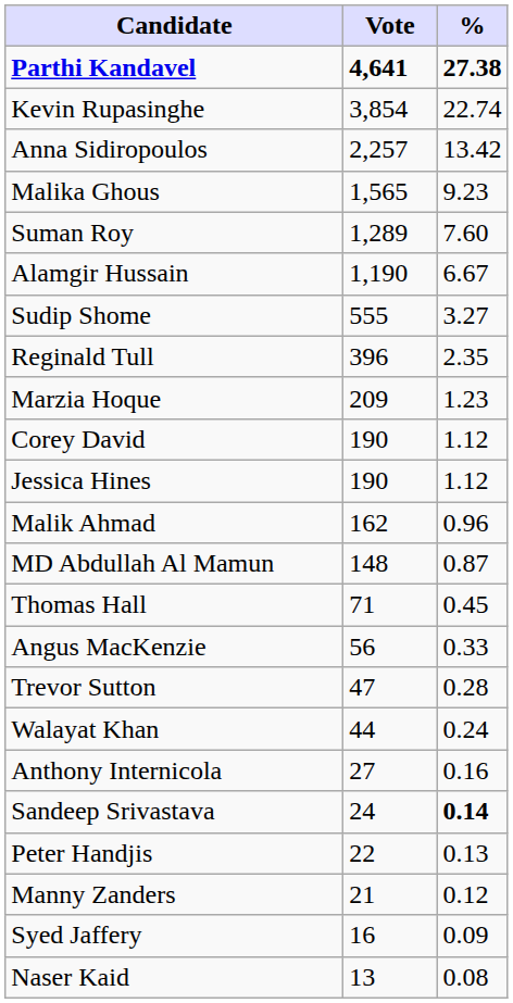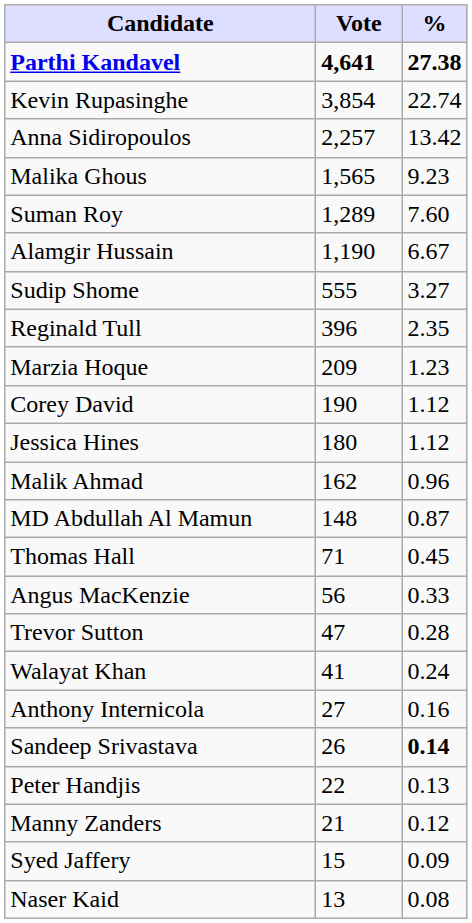 <table class="wikitable">
 <tr>
 <th style="background:#ddf; width:200px;">Candidate</th>
 <th style="background:#ddf; width:50px;">Vote</th>
 <th style="background:#ddf; width:30px;">%</th>
 </tr>
 <tr>
 <td><strong><a href='#'>Parthi Kandavel</a></strong></td>
 <td><strong>4,641</strong></td>
 <td><strong>27.38</strong></td>
 </tr>
 <tr>
 <td>Kevin Rupasinghe</td>
 <td>3,854</td>
 <td>22.74</td>
 </tr>
 <tr>
 <td>Anna Sidiropoulos</td>
 <td>2,257</td>
 <td>13.42</td>
 </tr>
 <tr>
 <td>Malika Ghous</td>
 <td>1,565</td>
 <td>9.23</td>
 </tr>
 <tr>
 <td>Suman Roy</td>
 <td>1,289</td>
 <td>7.60</td>
 </tr>
 <tr>
 <td>Alamgir Hussain</td>
 <td>1,190</td>
 <td>6.67</td>
 </tr>
 <tr>
 <td>Sudip Shome</td>
 <td>555</td>
 <td>3.27</td>
 </tr>
 <tr>
 <td>Reginald Tull</td>
 <td>396</td>
 <td>2.35</td>
 </tr>
 <tr>
 <td>Marzia Hoque</td>
 <td>209</td>
 <td>1.23</td>
 </tr>
 <tr>
 <td>Corey David</td>
 <td>190</td>
 <td>1.12</td>
 </tr>
 <tr>
 <td>Jessica Hines</td>
-<td>190</td>
+<td>180</td>
 <td>1.12</td>
 </tr>
 <tr>
 <td>Malik Ahmad</td>
 <td>162</td>
 <td>0.96</td>
 </tr>
 <tr>
 <td>MD Abdullah Al Mamun</td>
 <td>148</td>
 <td>0.87</td>
 </tr>
 <tr>
 <td>Thomas Hall</td>
 <td>71</td>
 <td>0.45</td>
 </tr>
 <tr>
 <td>Angus MacKenzie</td>
 <td>56</td>
 <td>0.33</td>
 </tr>
 <tr>
 <td>Trevor Sutton</td>
 <td>47</td>
 <td>0.28</td>
 </tr>
 <tr>
 <td>Walayat Khan</td>
-<td>44</td>
+<td>41</td>
 <td>0.24</td>
 </tr>
 <tr>
 <td>Anthony Internicola</td>
 <td>27</td>
 <td>0.16</td>
 </tr>
 <tr>
 <td>Sandeep Srivastava</td>
-<td>24</td>
+<td>26</td>
 <td><strong>0.14</strong></td>
 </tr>
 <tr>
 <td>Peter Handjis</td>
 <td>22</td>
 <td>0.13</td>
 </tr>
 <tr>
 <td>Manny Zanders</td>
 <td>21</td>
 <td>0.12</td>
 </tr>
 <tr>
 <td>Syed Jaffery</td>
-<td>16</td>
+<td>15</td>
 <td>0.09</td>
 </tr>
 <tr>
 <td>Naser Kaid</td>
 <td>13</td>
 <td>0.08</td>
 </tr>
 </table>
